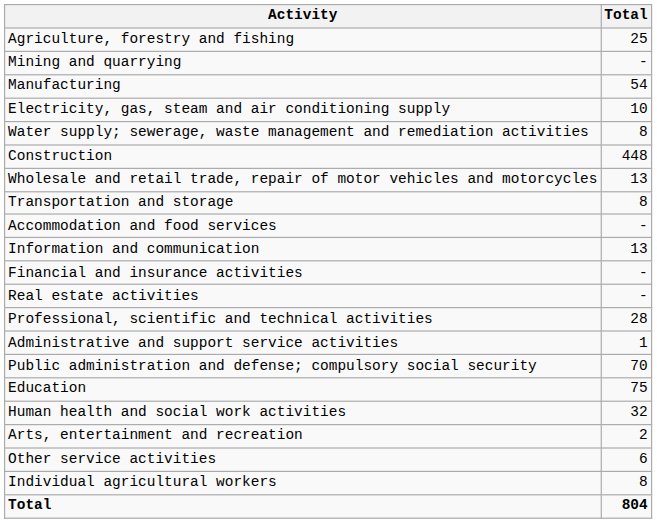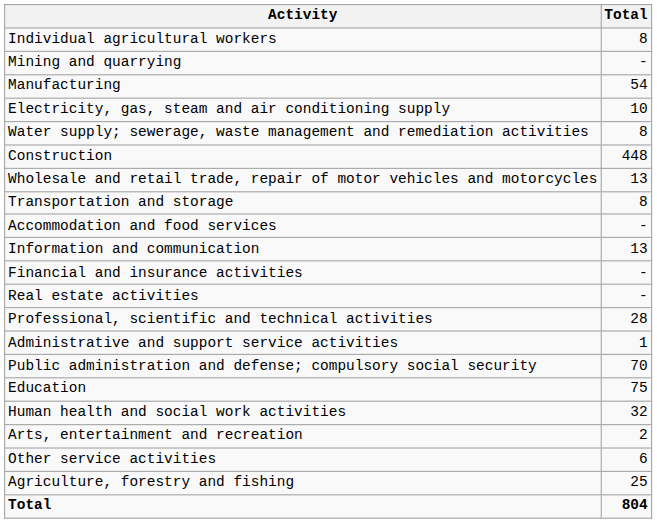 <table class="wikitable sortable" style="font-size:95%;">
 <tr>
 <th>Activity</th>
 <th>Total</th>
 </tr>
 <tr>
-<td>Agriculture, forestry and fishing</td>
-<td align="right">25</td>
+<td>Individual agricultural workers</td>
+<td align="right">8</td>
 </tr>
 <tr>
 <td>Mining and quarrying</td>
 <td align="right">-</td>
 </tr>
 <tr>
 <td>Manufacturing</td>
 <td align="right">54</td>
 </tr>
 <tr>
 <td>Electricity, gas, steam and air conditioning supply</td>
 <td align="right">10</td>
 </tr>
 <tr>
 <td>Water supply; sewerage, waste management and remediation activities</td>
 <td align="right">8</td>
 </tr>
 <tr>
 <td>Construction</td>
 <td align="right">448</td>
 </tr>
 <tr>
 <td>Wholesale and retail trade, repair of motor vehicles and motorcycles</td>
 <td align="right">13</td>
 </tr>
 <tr>
 <td>Transportation and storage</td>
 <td align="right">8</td>
 </tr>
 <tr>
 <td>Accommodation and food services</td>
 <td align="right">-</td>
 </tr>
 <tr>
 <td>Information and communication</td>
 <td align="right">13</td>
 </tr>
 <tr>
 <td>Financial and insurance activities</td>
 <td align="right">-</td>
 </tr>
 <tr>
 <td>Real estate activities</td>
 <td align="right">-</td>
 </tr>
 <tr>
 <td>Professional, scientific and technical activities</td>
 <td align="right">28</td>
 </tr>
 <tr>
 <td>Administrative and support service activities</td>
 <td align="right">1</td>
 </tr>
 <tr>
 <td>Public administration and defense; compulsory social security</td>
 <td align="right">70</td>
 </tr>
 <tr>
 <td>Education</td>
 <td align="right">75</td>
 </tr>
 <tr>
 <td>Human health and social work activities</td>
 <td align="right">32</td>
 </tr>
 <tr>
 <td>Arts, entertainment and recreation</td>
 <td align="right">2</td>
 </tr>
 <tr>
 <td>Other service activities</td>
 <td align="right">6</td>
 </tr>
 <tr>
-<td>Individual agricultural workers</td>
-<td align="right">8</td>
+<td>Agriculture, forestry and fishing</td>
+<td align="right">25</td>
 </tr>
 <tr class="sortbottom">
 <td><strong>Total</strong></td>
 <td align="right"><strong>804</strong></td>
 </tr>
 </table>
